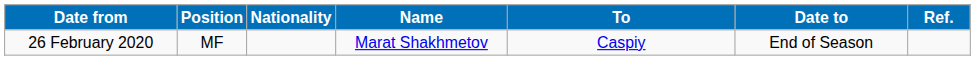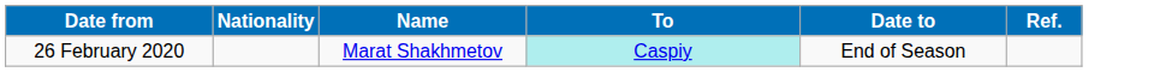 <table class="wikitable" style="text-align:center; font-size:90%; ">
 <tr>
 <th style="background:#0070B8; color:#FFFFFF; width:150px;">Date from</th>
-<th style="background:#0070B8; color:#FFFFFF; width:50px;">Position</th>
 <th style="background:#0070B8; color:#FFFFFF; width:50px;">Nationality</th>
 <th style="background:#0070B8; color:#FFFFFF; width:150px;">Name</th>
 <th style="background:#0070B8; color:#FFFFFF; width:200px;">To</th>
 <th style="background:#0070B8; color:#FFFFFF; width:150px;">Date to</th>
 <th style="background:#0070B8; color:#FFFFFF; width:50px;">Ref.</th>
 </tr>
 <tr>
 <td>26 February 2020</td>
-<td>MF</td>
 <td></td>
 <td><a href='#'>Marat Shakhmetov</a></td>
-<td><a href='#'>Caspiy</a></td>
+<td style="background: paleturquoise;"><a href='#'>Caspiy</a></td>
 <td>End of Season</td>
 <td></td>
 </tr>
 </table>
